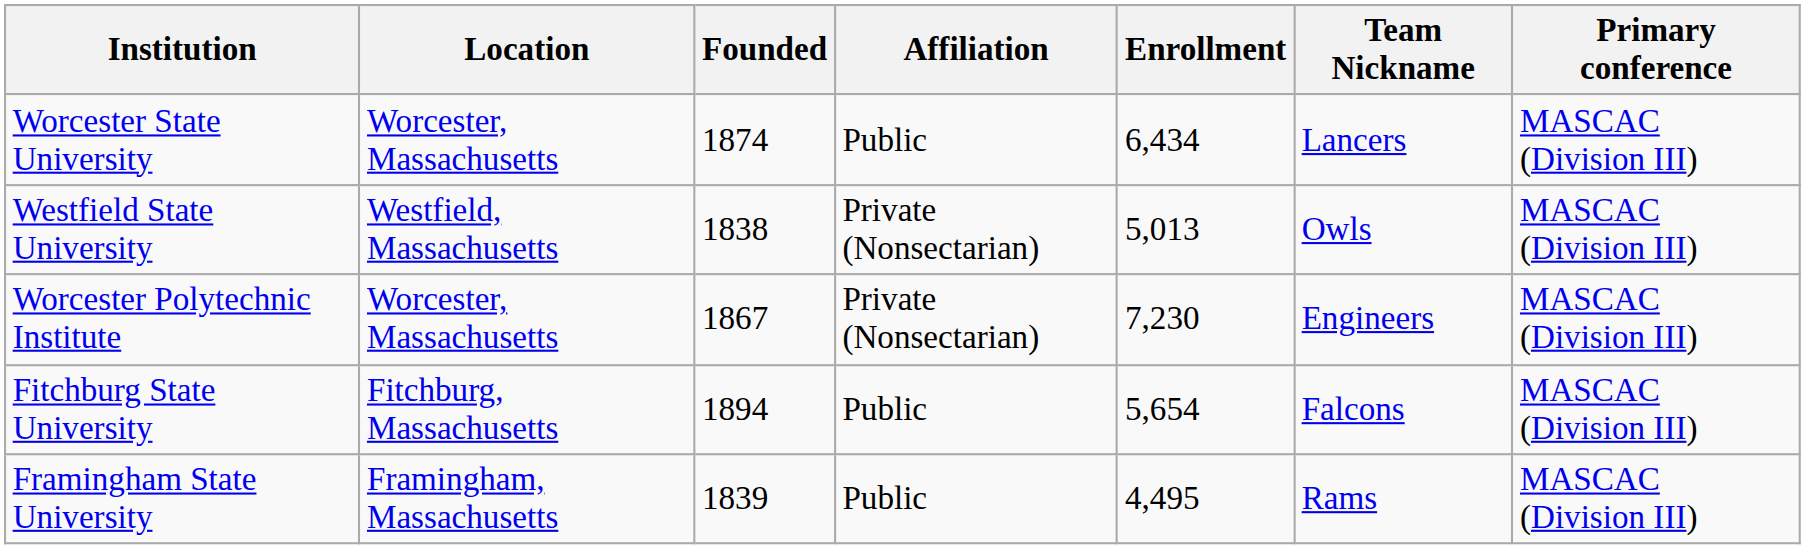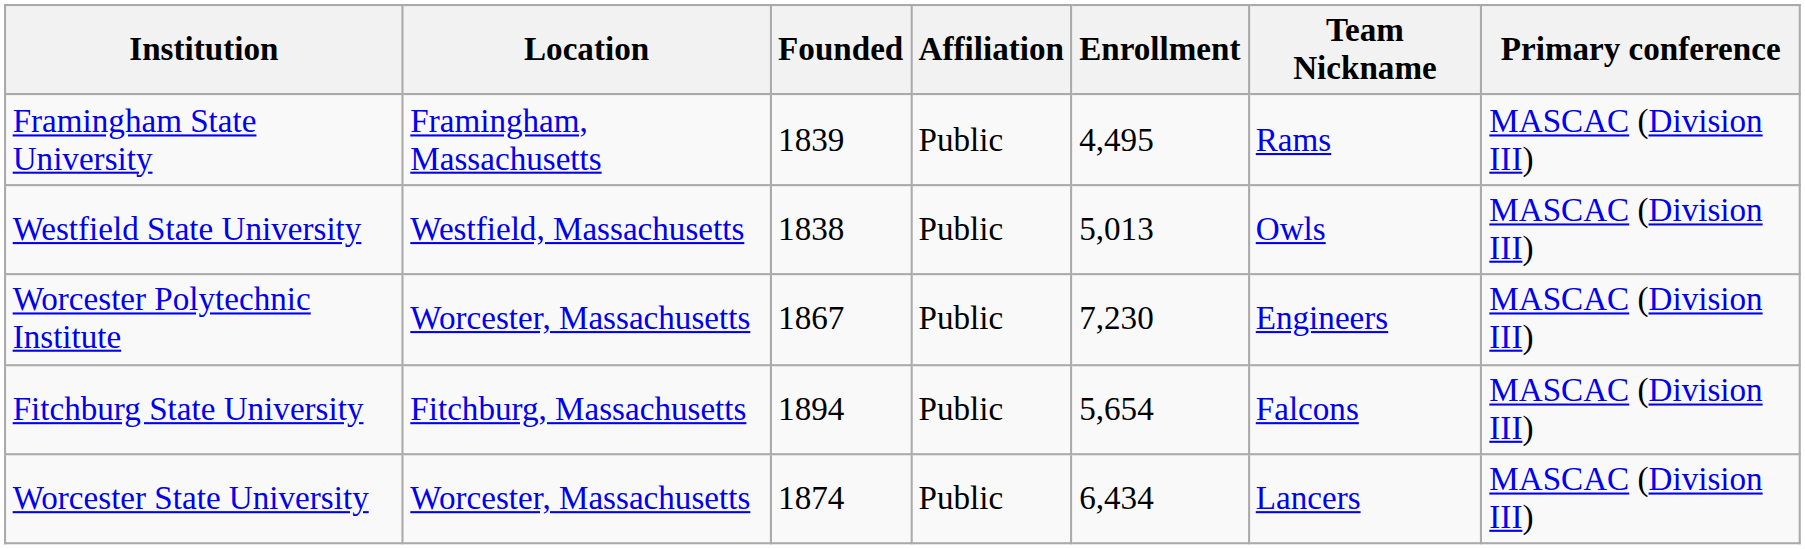 <table class="wikitable">
 <tr>
 <th>Institution</th>
 <th>Location</th>
 <th>Founded</th>
 <th>Affiliation</th>
 <th>Enrollment</th>
 <th>Team Nickname</th>
 <th>Primary conference</th>
 </tr>
 <tr>
-<td><a href='#'>Worcester State University</a></td>
-<td><a href='#'>Worcester, Massachusetts</a></td>
-<td>1874</td>
+<td><a href='#'>Framingham State University</a></td>
+<td><a href='#'>Framingham, Massachusetts</a></td>
+<td>1839</td>
 <td>Public</td>
-<td>6,434</td>
-<td><a href='#'>Lancers</a></td>
+<td>4,495</td>
+<td><a href='#'>Rams</a></td>
 <td><a href='#'>MASCAC</a> (<a href='#'>Division III</a>)</td>
 </tr>
 <tr>
 <td><a href='#'>Westfield State University</a></td>
 <td><a href='#'>Westfield, Massachusetts</a></td>
 <td>1838</td>
-<td>Private (Nonsectarian)</td>
+<td>Public</td>
 <td>5,013</td>
 <td><a href='#'>Owls</a></td>
 <td><a href='#'>MASCAC</a> (<a href='#'>Division III</a>)</td>
 </tr>
 <tr>
 <td><a href='#'>Worcester Polytechnic Institute</a></td>
 <td><a href='#'>Worcester, Massachusetts</a></td>
 <td>1867</td>
-<td>Private (Nonsectarian)</td>
+<td>Public</td>
 <td>7,230</td>
 <td><a href='#'>Engineers</a></td>
 <td><a href='#'>MASCAC</a> (<a href='#'>Division III</a>)</td>
 </tr>
 <tr>
 <td><a href='#'>Fitchburg State University</a></td>
 <td><a href='#'>Fitchburg, Massachusetts</a></td>
 <td>1894</td>
 <td>Public</td>
 <td>5,654</td>
 <td><a href='#'>Falcons</a></td>
 <td><a href='#'>MASCAC</a> (<a href='#'>Division III</a>)</td>
 </tr>
 <tr>
-<td><a href='#'>Framingham State University</a></td>
-<td><a href='#'>Framingham, Massachusetts</a></td>
-<td>1839</td>
+<td><a href='#'>Worcester State University</a></td>
+<td><a href='#'>Worcester, Massachusetts</a></td>
+<td>1874</td>
 <td>Public</td>
-<td>4,495</td>
-<td><a href='#'>Rams</a></td>
+<td>6,434</td>
+<td><a href='#'>Lancers</a></td>
 <td><a href='#'>MASCAC</a> (<a href='#'>Division III</a>)</td>
 </tr>
 </table>
